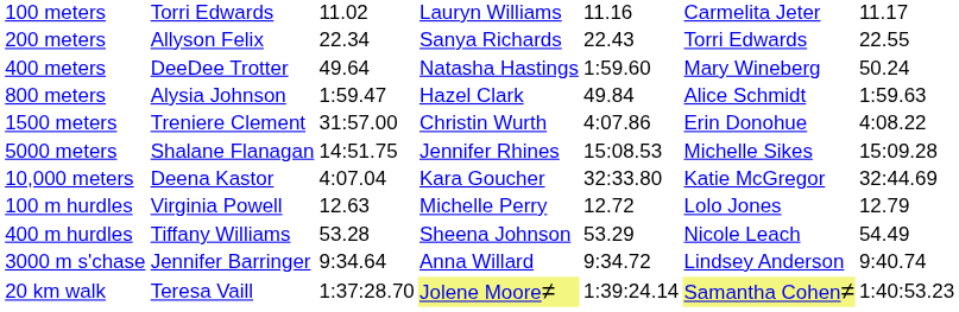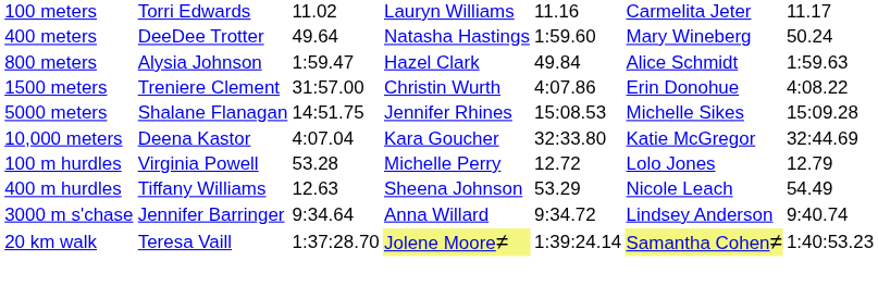 <table>
 <tr>
 <td><a href='#'>100 meters</a></td>
 <td><a href='#'>Torri Edwards</a></td>
 <td>11.02</td>
 <td><a href='#'>Lauryn Williams</a></td>
 <td>11.16</td>
 <td><a href='#'>Carmelita Jeter</a></td>
 <td>11.17</td>
-</tr>
-<tr>
-<td><a href='#'>200 meters</a></td>
-<td><a href='#'>Allyson Felix</a></td>
-<td>22.34</td>
-<td><a href='#'>Sanya Richards</a></td>
-<td>22.43</td>
-<td><a href='#'>Torri Edwards</a></td>
-<td>22.55</td>
 </tr>
 <tr>
 <td><a href='#'>400 meters</a></td>
 <td><a href='#'>DeeDee Trotter</a></td>
 <td>49.64</td>
 <td><a href='#'>Natasha Hastings</a></td>
 <td>1:59.60</td>
 <td><a href='#'>Mary Wineberg</a></td>
 <td>50.24</td>
 </tr>
 <tr>
 <td><a href='#'>800 meters</a></td>
 <td><a href='#'>Alysia Johnson</a></td>
 <td>1:59.47</td>
 <td><a href='#'>Hazel Clark</a></td>
 <td>49.84</td>
 <td><a href='#'>Alice Schmidt</a></td>
 <td>1:59.63</td>
 </tr>
 <tr>
 <td><a href='#'>1500 meters</a></td>
 <td><a href='#'>Treniere Clement</a></td>
 <td>31:57.00</td>
 <td><a href='#'>Christin Wurth</a></td>
 <td>4:07.86</td>
 <td><a href='#'>Erin Donohue</a></td>
 <td>4:08.22</td>
 </tr>
 <tr>
 <td><a href='#'>5000 meters</a></td>
 <td><a href='#'>Shalane Flanagan</a></td>
 <td>14:51.75</td>
 <td><a href='#'>Jennifer Rhines</a></td>
 <td>15:08.53</td>
 <td><a href='#'>Michelle Sikes</a></td>
 <td>15:09.28</td>
 </tr>
 <tr>
 <td><a href='#'>10,000 meters</a></td>
 <td><a href='#'>Deena Kastor</a></td>
 <td>4:07.04</td>
 <td><a href='#'>Kara Goucher</a></td>
 <td>32:33.80</td>
 <td><a href='#'>Katie McGregor</a></td>
 <td>32:44.69</td>
 </tr>
 <tr>
 <td><a href='#'>100 m hurdles</a></td>
 <td><a href='#'>Virginia Powell</a></td>
-<td>12.63</td>
+<td>53.28</td>
 <td><a href='#'>Michelle Perry</a></td>
 <td>12.72</td>
 <td><a href='#'>Lolo Jones</a></td>
 <td>12.79</td>
 </tr>
 <tr>
 <td><a href='#'>400 m hurdles</a></td>
 <td><a href='#'>Tiffany Williams</a></td>
-<td>53.28</td>
+<td>12.63</td>
 <td><a href='#'>Sheena Johnson</a></td>
 <td>53.29</td>
 <td><a href='#'>Nicole Leach</a></td>
 <td>54.49</td>
 </tr>
 <tr>
 <td><a href='#'>3000 m s'chase</a></td>
 <td><a href='#'>Jennifer Barringer</a></td>
 <td>9:34.64</td>
 <td><a href='#'>Anna Willard</a></td>
 <td>9:34.72</td>
 <td><a href='#'>Lindsey Anderson</a></td>
 <td>9:40.74</td>
 </tr>
 <tr>
 <td><a href='#'>20 km walk</a></td>
 <td><a href='#'>Teresa Vaill</a></td>
 <td>1:37:28.70</td>
 <td bgcolor=#F3F781><a href='#'>Jolene Moore</a><big>≠</big></td>
 <td>1:39:24.14</td>
 <td bgcolor=#F3F781><a href='#'>Samantha Cohen</a><big>≠</big></td>
 <td>1:40:53.23</td>
 </tr>
 </table>
